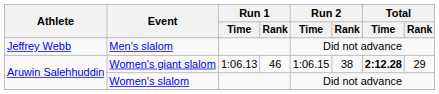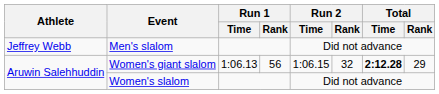 <table class="wikitable" style="font-size:90%">
 <tr>
 <th rowspan=2>Athlete</th>
 <th rowspan=2>Event</th>
 <th colspan=2>Run 1</th>
 <th colspan=2>Run 2</th>
 <th colspan=2>Total</th>
 </tr>
 <tr style="font-size:95%">
 <th>Time</th>
 <th>Rank</th>
 <th>Time</th>
 <th>Rank</th>
 <th>Time</th>
 <th>Rank</th>
 </tr>
 <tr align=center>
 <td align=left><a href='#'>Jeffrey Webb</a></td>
 <td align=left><a href='#'>Men's slalom</a></td>
 <td colspan=2></td>
 <td colspan=4>Did not advance</td>
 </tr>
 <tr align=center>
 <td align=left rowspan=2><a href='#'>Aruwin Salehhuddin</a></td>
 <td align=left><a href='#'>Women's giant slalom</a></td>
 <td>1:06.13</td>
-<td>46</td>
+<td>56</td>
 <td>1:06.15</td>
-<td>38</td>
+<td>32</td>
 <td><strong>2:12.28</strong></td>
 <td>29</td>
 </tr>
 <tr align=center>
 <td align=left><a href='#'>Women's slalom</a></td>
 <td colspan=2></td>
 <td colspan=4>Did not advance</td>
 </tr>
 </table>
